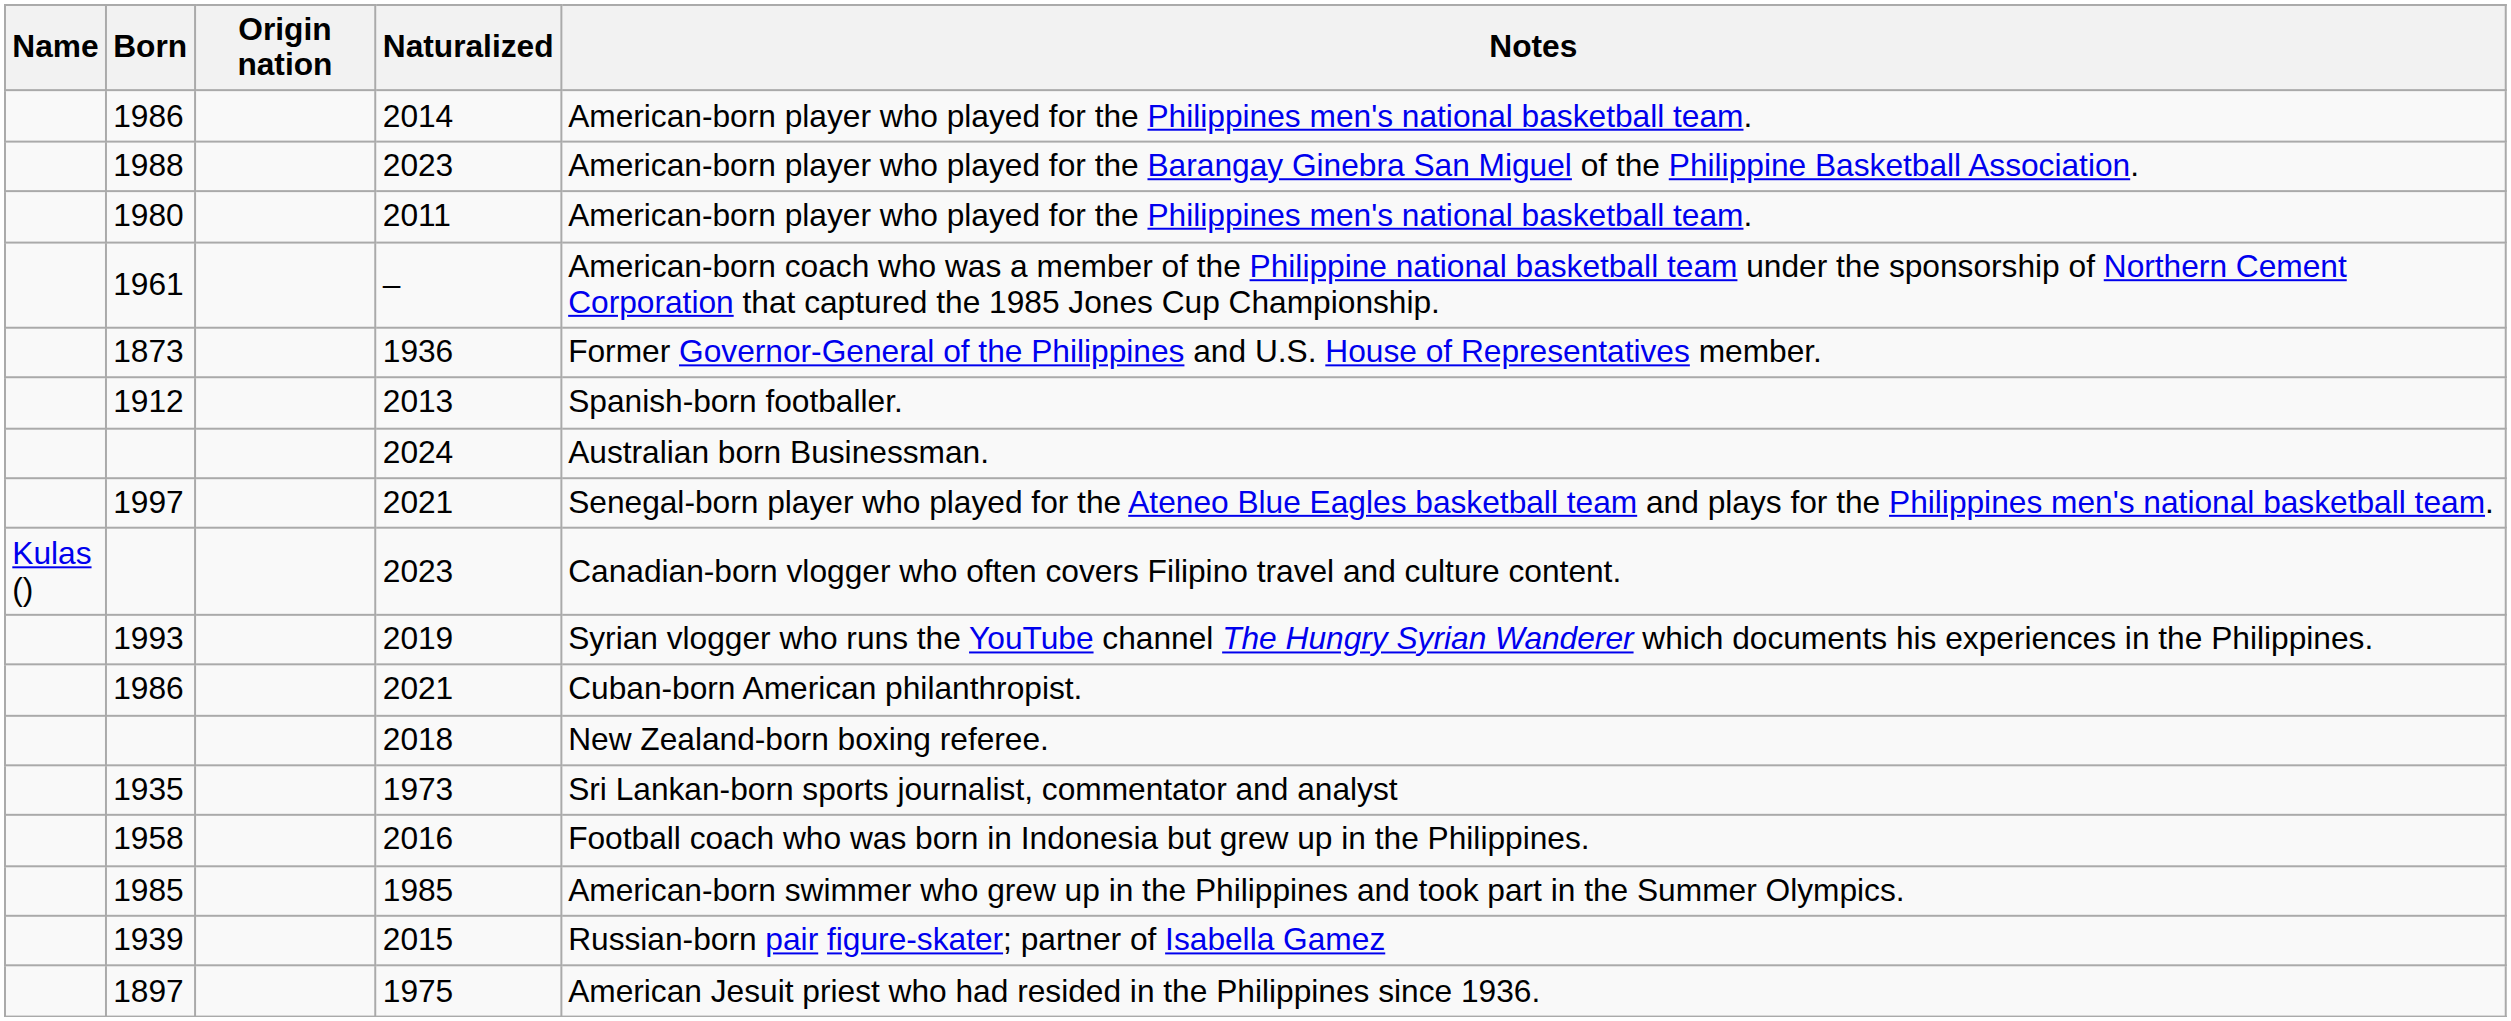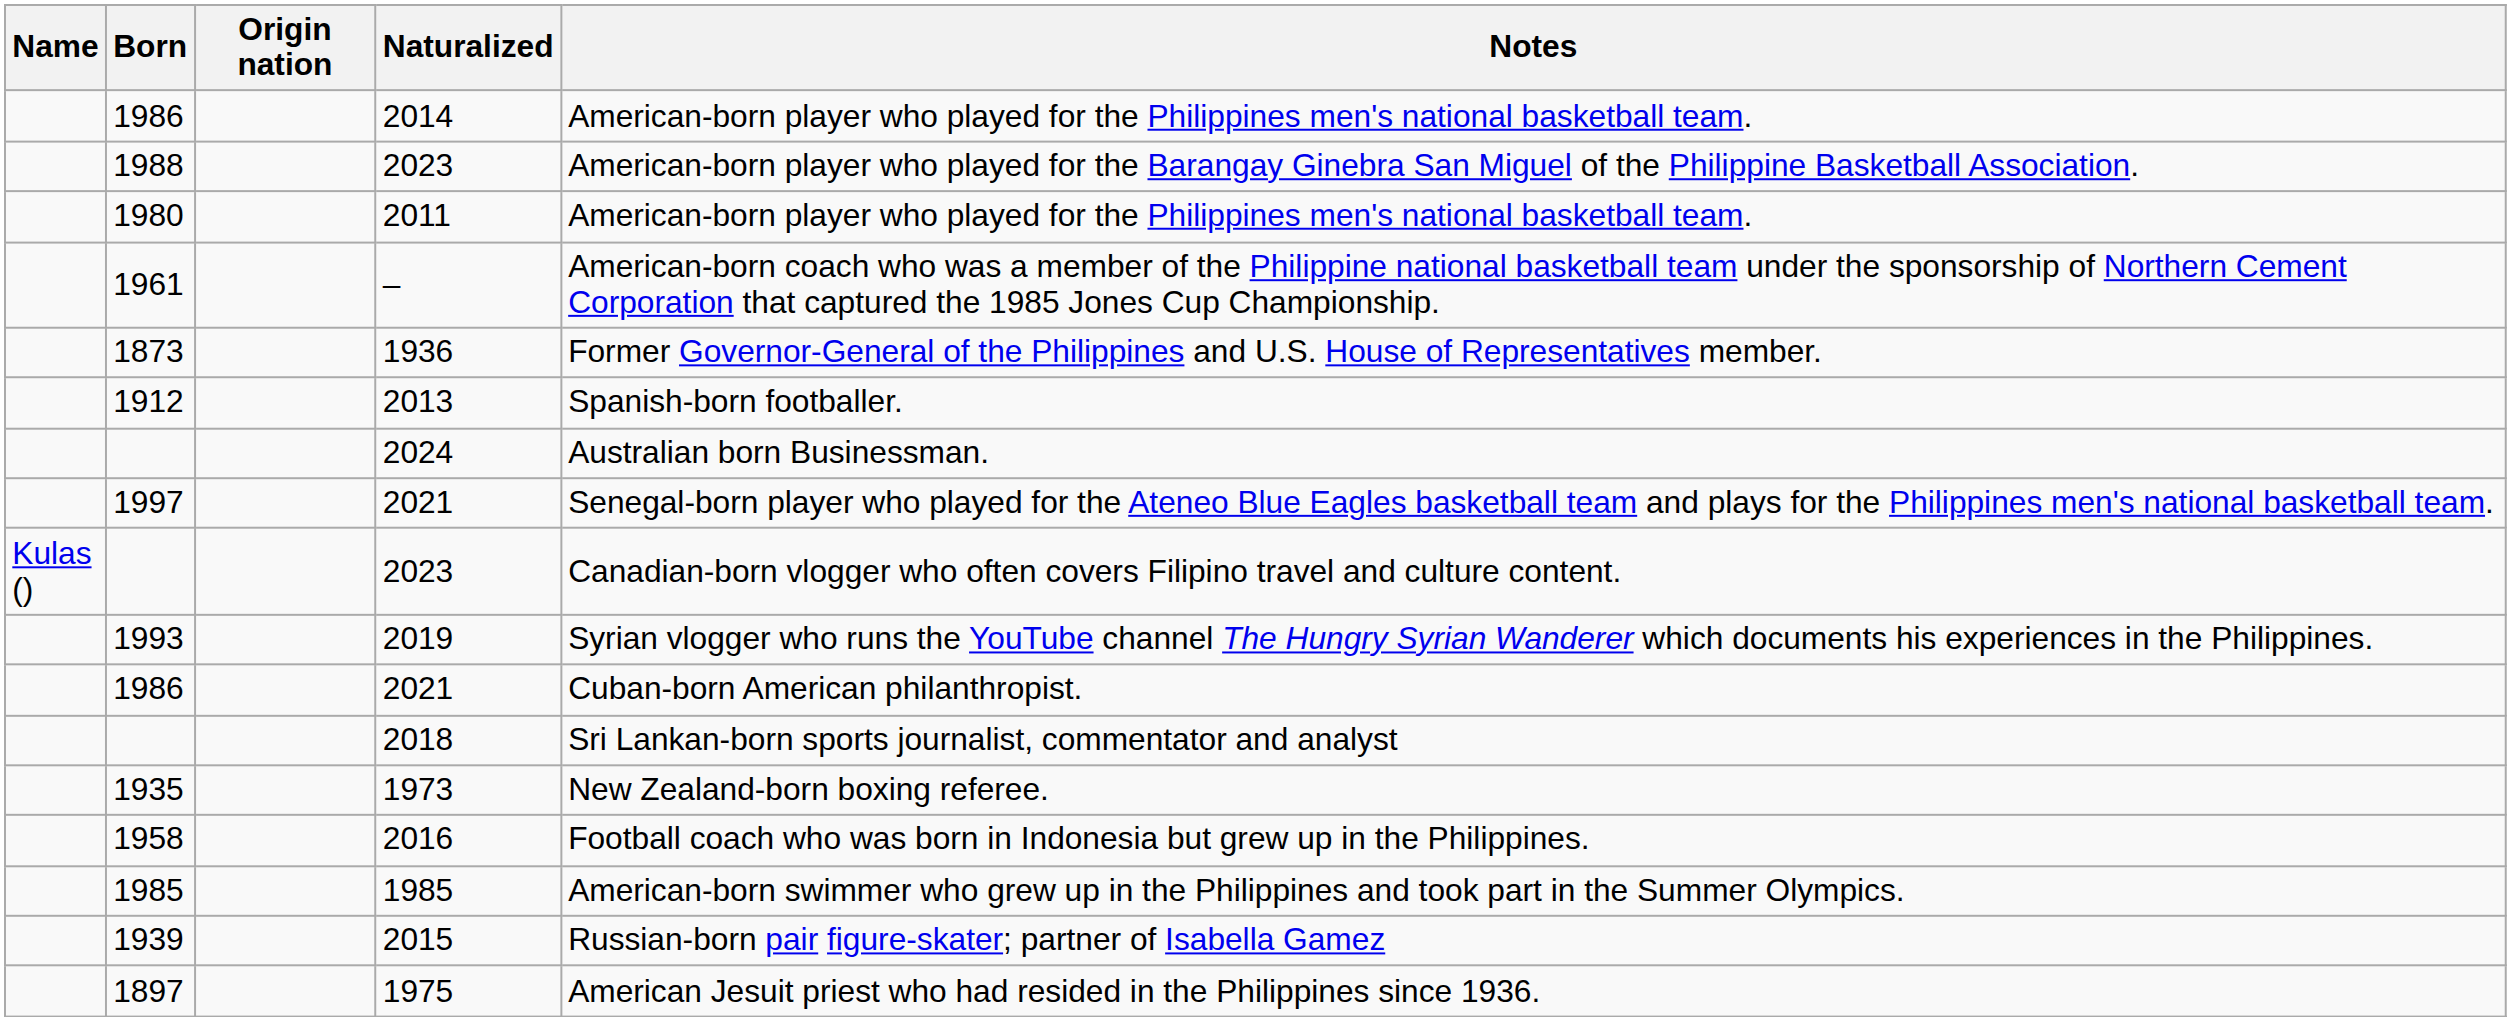 <table width=100% class="wikitable plainrowheaders sortable">
 <tr>
 <th scope="col">Name</th>
 <th scope="col","data-sort-type=date">Born</th>
 <th scope="col">Origin nation</th>
 <th scope="col">Naturalized</th>
 <th scope="col">Notes</th>
 </tr>
 <tr>
 <td></td>
 <td>1986</td>
 <td></td>
 <td>2014<br></td>
 <td>American-born player who played for the <a href='#'>Philippines men's national basketball team</a>.</td>
 </tr>
 <tr>
 <td></td>
 <td>1988</td>
 <td></td>
 <td>2023<br></td>
 <td>American-born player who played for the <a href='#'>Barangay Ginebra San Miguel</a> of the <a href='#'>Philippine Basketball Association</a>.</td>
 </tr>
 <tr>
 <td></td>
 <td>1980</td>
 <td></td>
 <td>2011<br></td>
 <td>American-born player who played for the <a href='#'>Philippines men's national basketball team</a>.</td>
 </tr>
 <tr>
 <td></td>
 <td>1961</td>
 <td></td>
 <td>–</td>
 <td>American-born coach who was a member of the <a href='#'>Philippine national basketball team</a> under the sponsorship of <a href='#'>Northern Cement Corporation</a> that captured the 1985 Jones Cup Championship.</td>
 </tr>
 <tr>
 <td></td>
 <td>1873</td>
 <td></td>
 <td>1936<br></td>
 <td>Former <a href='#'>Governor-General of the Philippines</a> and U.S. <a href='#'>House of Representatives</a> member.</td>
 </tr>
 <tr>
 <td></td>
 <td>1912</td>
 <td><br></td>
 <td>2013<br></td>
 <td>Spanish-born footballer.</td>
 </tr>
 <tr>
 <td></td>
 <td></td>
 <td></td>
 <td>2024<br></td>
 <td>Australian born Businessman.</td>
 </tr>
 <tr>
 <td></td>
 <td>1997</td>
 <td></td>
 <td>2021<br></td>
 <td>Senegal-born player who played for the <a href='#'>Ateneo Blue Eagles basketball team</a> and plays for the <a href='#'>Philippines men's national basketball team</a>.</td>
 </tr>
 <tr>
 <td><a href='#'>Kulas</a><br>()</td>
 <td></td>
 <td></td>
 <td>2023<br></td>
 <td>Canadian-born vlogger who often covers Filipino travel and culture content.</td>
 </tr>
 <tr>
 <td></td>
 <td>1993</td>
 <td></td>
 <td>2019</td>
 <td>Syrian vlogger who runs the <a href='#'>YouTube</a> channel <em><a href='#'>The Hungry Syrian Wanderer</a></em> which documents his experiences in the Philippines.</td>
 </tr>
 <tr>
 <td></td>
 <td>1986</td>
 <td></td>
 <td>2021<br></td>
 <td>Cuban-born American philanthropist.</td>
 </tr>
 <tr>
 <td></td>
 <td></td>
 <td></td>
 <td>2018<br></td>
-<td>New Zealand-born boxing referee.</td>
+<td>Sri Lankan-born sports journalist, commentator and analyst</td>
 </tr>
 <tr>
 <td></td>
 <td>1935</td>
 <td></td>
 <td>1973<br></td>
-<td>Sri Lankan-born sports journalist, commentator and analyst</td>
+<td>New Zealand-born boxing referee.</td>
 </tr>
 <tr>
 <td></td>
 <td>1958</td>
 <td></td>
 <td>2016<br></td>
 <td>Football coach who was born in Indonesia but grew up in the Philippines.</td>
 </tr>
 <tr>
 <td></td>
 <td>1985</td>
 <td></td>
 <td>1985<br></td>
 <td>American-born swimmer who grew up in the Philippines and took part in the Summer Olympics.</td>
 </tr>
 <tr>
 <td></td>
 <td>1939</td>
 <td></td>
 <td>2015<br></td>
 <td>Russian-born <a href='#'>pair</a> <a href='#'>figure-skater</a>; partner of <a href='#'>Isabella Gamez </a></td>
 </tr>
 <tr>
 <td></td>
 <td>1897</td>
 <td></td>
 <td>1975<br></td>
 <td>American Jesuit priest who had resided in the Philippines since 1936.</td>
 </tr>
 <tr>
 </tr>
 </table>
